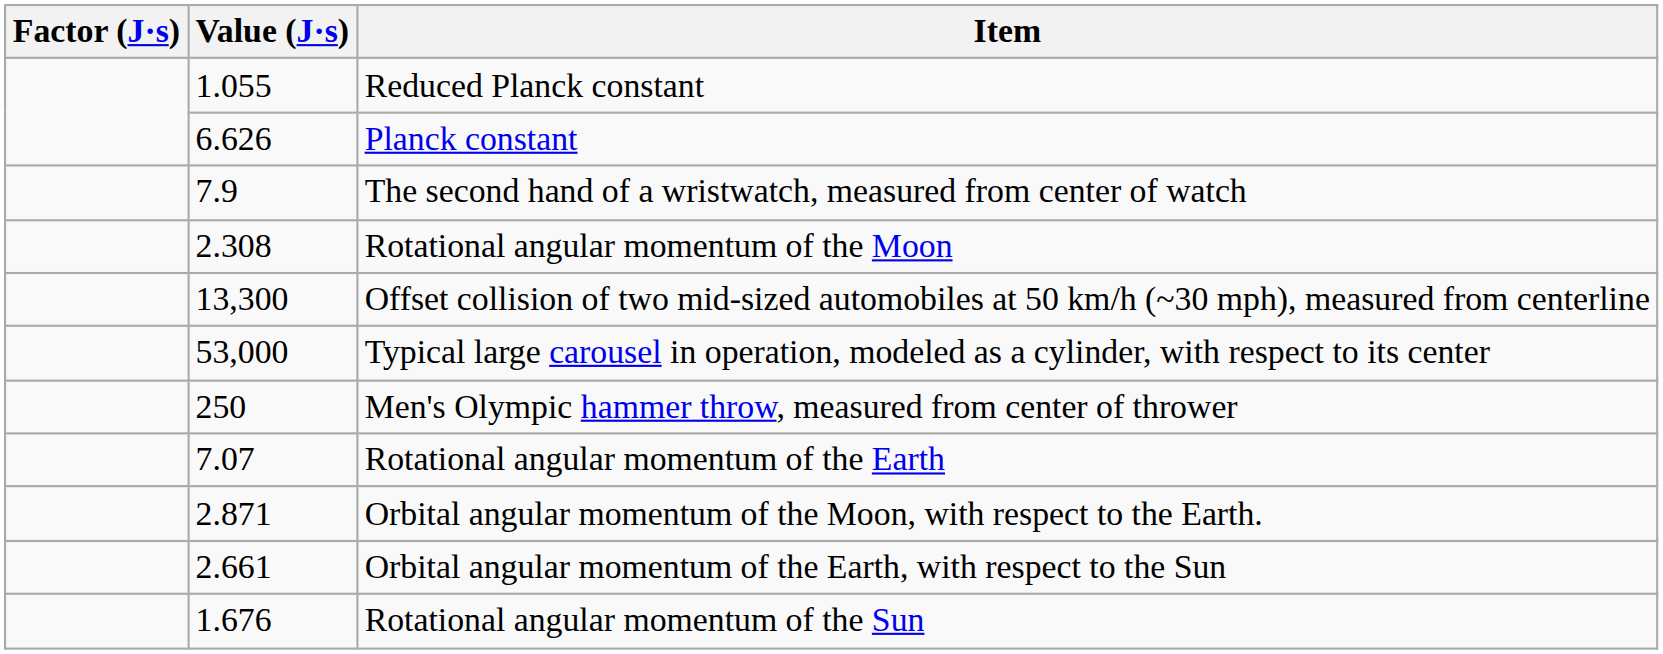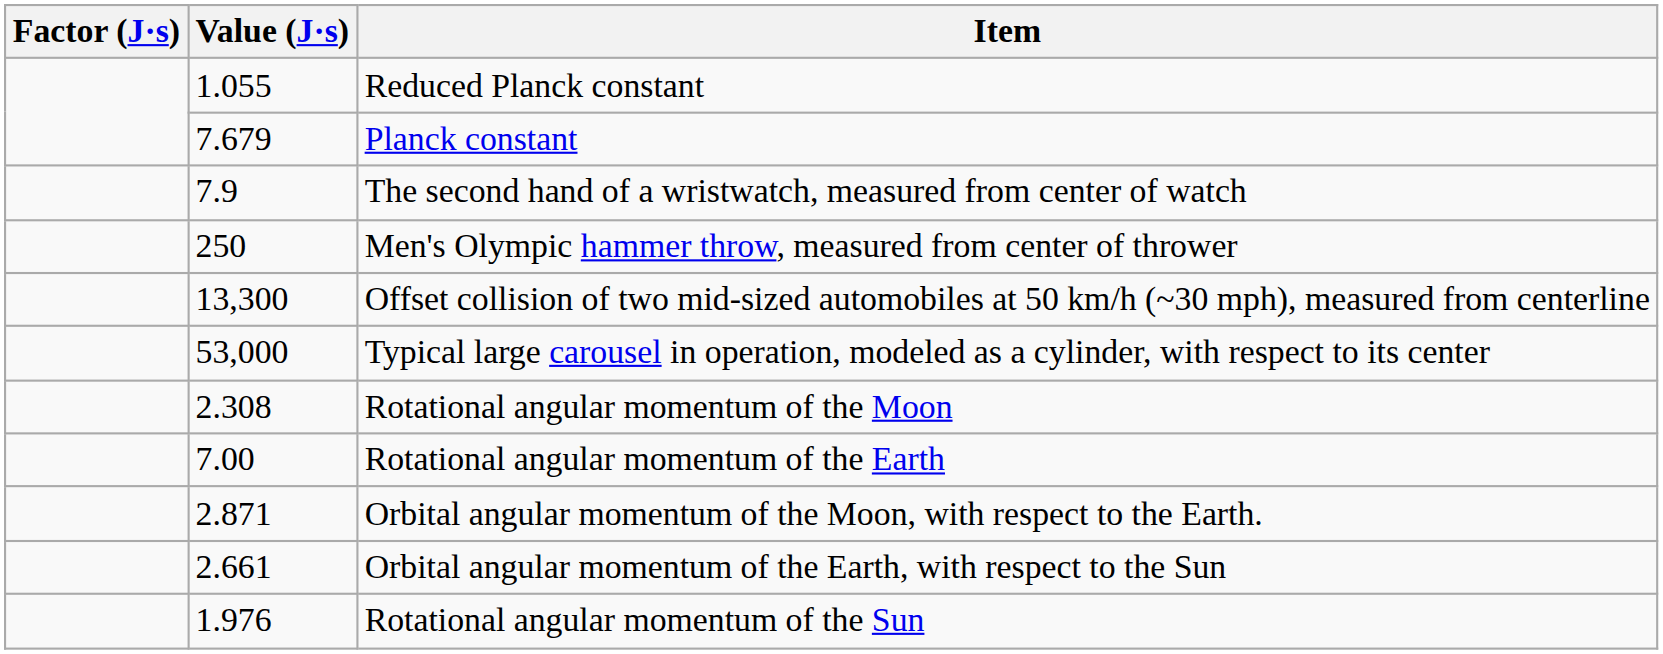 <table class="wikitable">
 <tr>
 <th>Factor (<a href='#'>J·s</a>)</th>
 <th>Value (<a href='#'>J·s</a>)</th>
 <th>Item</th>
 </tr>
 <tr>
 <td rowspan=2></td>
 <td>1.055</td>
 <td>Reduced Planck constant</td>
 </tr>
 <tr>
-<td>6.626</td>
+<td>7.679</td>
 <td><a href='#'>Planck constant</a></td>
 </tr>
 <tr>
 <td></td>
 <td>7.9</td>
 <td>The second hand of a wristwatch, measured from center of watch</td>
 </tr>
-<tr ->
+<tr>
 <td></td>
-<td>2.308</td>
-<td>Rotational angular momentum of the <a href='#'>Moon</a></td>
+<td>250</td>
+<td>Men's Olympic <a href='#'>hammer throw</a>, measured from center of thrower</td>
 </tr>
 <tr>
 <td></td>
 <td>13,300</td>
 <td>Offset collision of two mid-sized automobiles at 50 km/h (~30 mph), measured from centerline</td>
 </tr>
 <tr>
 <td></td>
 <td>53,000</td>
 <td>Typical large <a href='#'>carousel</a> in operation, modeled as a cylinder, with respect to its center</td>
 </tr>
-<tr>
+<tr ->
 <td></td>
-<td>250</td>
-<td>Men's Olympic <a href='#'>hammer throw</a>, measured from center of thrower</td>
+<td>2.308</td>
+<td>Rotational angular momentum of the <a href='#'>Moon</a></td>
 </tr>
 <tr>
 <td></td>
-<td>7.07</td>
+<td>7.00</td>
 <td>Rotational angular momentum of the <a href='#'>Earth</a></td>
 </tr>
 <tr>
 <td></td>
 <td>2.871</td>
 <td>Orbital angular momentum of the Moon, with respect to the Earth.</td>
 </tr>
 <tr>
 <td></td>
 <td>2.661</td>
 <td>Orbital angular momentum of the Earth, with respect to the Sun</td>
 </tr>
 <tr>
 <td></td>
-<td>1.676</td>
+<td>1.976</td>
 <td>Rotational angular momentum of the <a href='#'>Sun</a></td>
 </tr>
 </table>
